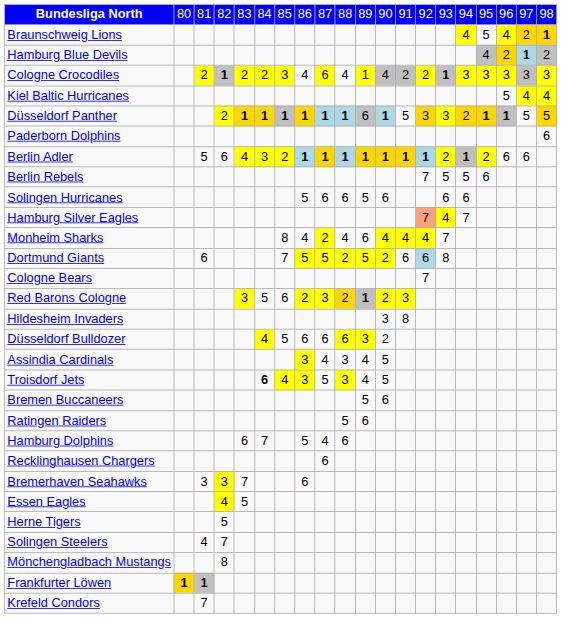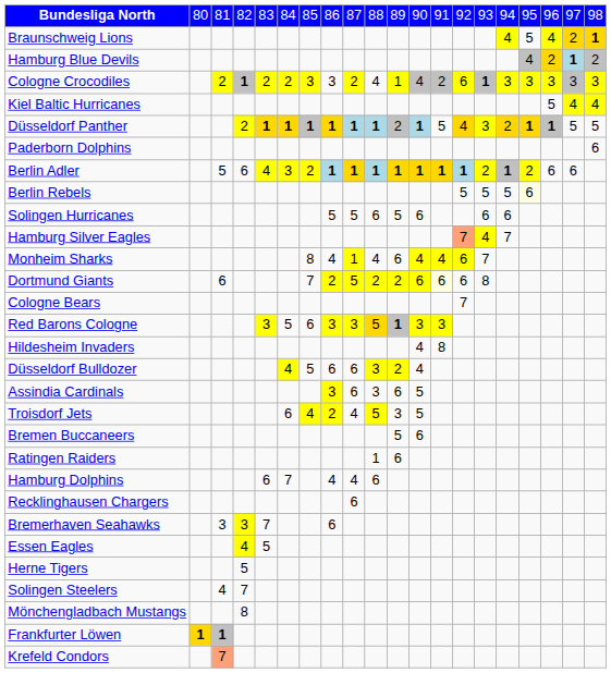 <table class="wikitable" style="text-align:center">
 <tr style="color:white; background-color:blue;">
 <td><strong>Bundesliga North</strong></td>
 <td>80</td>
 <td>81</td>
 <td>82</td>
 <td>83</td>
 <td>84</td>
 <td>85</td>
 <td>86</td>
 <td>87</td>
 <td>88</td>
 <td>89</td>
 <td>90</td>
 <td>91</td>
 <td>92</td>
 <td>93</td>
 <td>94</td>
 <td>95</td>
 <td>96</td>
 <td>97</td>
 <td>98</td>
 </tr>
 <tr>
 <td style="text-align:left"><a href='#'>Braunschweig Lions</a></td>
 <td></td>
 <td></td>
 <td></td>
 <td></td>
 <td></td>
 <td></td>
 <td></td>
 <td></td>
 <td></td>
 <td></td>
 <td></td>
 <td></td>
 <td></td>
 <td></td>
 <td style="background:yellow">4</td>
 <td>5</td>
 <td style="background:yellow">4</td>
 <td style="background:gold">2</td>
 <td style="background:gold"><strong>1</strong></td>
 </tr>
 <tr>
 <td style="text-align:left"><a href='#'>Hamburg Blue Devils</a></td>
 <td></td>
 <td></td>
 <td></td>
 <td></td>
 <td></td>
 <td></td>
 <td></td>
 <td></td>
 <td></td>
 <td></td>
 <td></td>
 <td></td>
 <td></td>
 <td></td>
 <td></td>
 <td style="background:silver">4</td>
 <td style="background:gold">2</td>
 <td style="background:lightblue"><strong>1</strong></td>
 <td style="background:silver">2</td>
 </tr>
 <tr>
 <td style="text-align:left"><a href='#'>Cologne Crocodiles</a></td>
 <td></td>
 <td style="background:yellow">2</td>
 <td style="background:silver"><strong>1</strong></td>
 <td style="background:yellow">2</td>
 <td style="background:yellow">2</td>
 <td style="background:yellow">3</td>
-<td>4</td>
-<td style="background:yellow">6</td>
+<td>3</td>
+<td style="background:yellow">2</td>
 <td>4</td>
 <td style="background:yellow">1</td>
 <td style="background:silver">4</td>
 <td style="background:silver">2</td>
-<td style="background:yellow">2</td>
+<td style="background:yellow">6</td>
 <td style="background:silver"><strong>1</strong></td>
 <td style="background:yellow">3</td>
 <td style="background:yellow">3</td>
 <td style="background:yellow">3</td>
 <td style="background:silver">3</td>
 <td style="background:yellow">3</td>
 </tr>
 <tr>
 <td style="text-align:left"><a href='#'>Kiel Baltic Hurricanes</a></td>
 <td></td>
 <td></td>
 <td></td>
 <td></td>
 <td></td>
 <td></td>
 <td></td>
 <td></td>
 <td></td>
 <td></td>
 <td></td>
 <td></td>
 <td></td>
 <td></td>
 <td></td>
 <td></td>
 <td>5</td>
 <td style="background:yellow">4</td>
 <td style="background:yellow">4</td>
 </tr>
 <tr>
 <td style="text-align:left"><a href='#'>Düsseldorf Panther</a></td>
 <td></td>
 <td></td>
 <td style="background:yellow">2</td>
 <td style="background:gold"><strong>1</strong></td>
 <td style="background:gold"><strong>1</strong></td>
 <td style="background:silver"><strong>1</strong></td>
 <td style="background:gold"><strong>1</strong></td>
 <td style="background:lightblue"><strong>1</strong></td>
 <td style="background:lightblue"><strong>1</strong></td>
-<td style="background:silver">6</td>
+<td style="background:silver">2</td>
 <td style="background:lightblue"><strong>1</strong></td>
 <td>5</td>
-<td style="background:gold">3</td>
+<td style="background:gold">4</td>
 <td style="background:yellow">3</td>
 <td style="background:gold">2</td>
 <td style="background:gold"><strong>1</strong></td>
 <td style="background:silver"><strong>1</strong></td>
 <td>5</td>
-<td style="background: gold;">5</td>
+<td>5</td>
 </tr>
 <tr>
 <td style="text-align:left"><a href='#'>Paderborn Dolphins</a></td>
 <td></td>
 <td></td>
 <td></td>
 <td></td>
 <td></td>
 <td></td>
 <td></td>
 <td></td>
 <td></td>
 <td></td>
 <td></td>
 <td></td>
 <td></td>
 <td></td>
 <td></td>
 <td></td>
 <td></td>
 <td></td>
 <td>6</td>
 </tr>
 <tr>
 <td style="text-align:left"><a href='#'>Berlin Adler</a></td>
 <td></td>
 <td>5</td>
 <td>6</td>
 <td style="background:yellow">4</td>
 <td style="background:yellow">3</td>
 <td style="background:yellow">2</td>
 <td style="background:lightblue"><strong>1</strong></td>
 <td style="background:gold"><strong>1</strong></td>
 <td style="background:lightblue"><strong>1</strong></td>
 <td style="background:gold"><strong>1</strong></td>
 <td style="background:gold"><strong>1</strong></td>
 <td style="background:gold"><strong>1</strong></td>
 <td style="background:lightblue"><strong>1</strong></td>
 <td style="background:yellow">2</td>
 <td style="background:silver"><strong>1</strong></td>
 <td style="background:yellow">2</td>
 <td>6</td>
 <td>6</td>
 <td></td>
 </tr>
 <tr>
 <td style="text-align:left"><a href='#'>Berlin Rebels</a></td>
 <td></td>
 <td></td>
 <td></td>
 <td></td>
 <td></td>
 <td></td>
 <td></td>
 <td></td>
 <td></td>
 <td></td>
 <td></td>
 <td></td>
-<td>7</td>
 <td>5</td>
 <td>5</td>
-<td>6</td>
+<td>5</td>
+<td style="background: lightyellow;">6</td>
 <td></td>
 <td></td>
 <td></td>
 </tr>
 <tr>
 <td style="text-align:left"><a href='#'>Solingen Hurricanes</a></td>
 <td></td>
 <td></td>
 <td></td>
 <td></td>
 <td></td>
 <td></td>
 <td>5</td>
-<td>6</td>
+<td>5</td>
 <td>6</td>
 <td>5</td>
 <td>6</td>
 <td></td>
 <td></td>
 <td>6</td>
 <td>6</td>
 <td></td>
 <td></td>
 <td></td>
 <td></td>
 </tr>
 <tr>
 <td style="text-align:left"><a href='#'>Hamburg Silver Eagles</a></td>
 <td></td>
 <td></td>
 <td></td>
 <td></td>
 <td></td>
 <td></td>
 <td></td>
 <td></td>
 <td></td>
 <td></td>
 <td></td>
 <td></td>
 <td style="background: lightsalmon;">7</td>
 <td style="background:yellow">4</td>
 <td>7</td>
 <td></td>
 <td></td>
 <td></td>
 <td></td>
 </tr>
 <tr>
 <td style="text-align:left"><a href='#'>Monheim Sharks</a></td>
 <td></td>
 <td></td>
 <td></td>
 <td></td>
 <td></td>
 <td>8</td>
 <td>4</td>
-<td style="background:yellow">2</td>
+<td style="background:yellow">1</td>
 <td>4</td>
 <td>6</td>
 <td style="background:yellow">4</td>
 <td style="background:yellow">4</td>
-<td style="background:yellow">4</td>
+<td style="background:yellow">6</td>
 <td>7</td>
 <td></td>
 <td></td>
 <td></td>
 <td></td>
 <td></td>
 </tr>
 <tr>
 <td style="text-align:left"><a href='#'>Dortmund Giants</a></td>
 <td></td>
 <td>6</td>
 <td></td>
 <td></td>
 <td></td>
 <td>7</td>
-<td style="background:yellow">5</td>
-<td style="background:yellow">5</td>
 <td style="background:yellow">2</td>
 <td style="background:yellow">5</td>
 <td style="background:yellow">2</td>
+<td style="background:yellow">2</td>
+<td style="background:yellow">6</td>
+<td style="background: lightyellow;">6</td>
 <td>6</td>
-<td style="background: lightblue;">6</td>
 <td>8</td>
 <td></td>
 <td></td>
 <td></td>
 <td></td>
 <td></td>
 </tr>
 <tr>
 <td style="text-align:left"><a href='#'>Cologne Bears</a></td>
 <td></td>
 <td></td>
 <td></td>
 <td></td>
 <td></td>
 <td></td>
 <td></td>
 <td></td>
 <td></td>
 <td></td>
 <td></td>
 <td></td>
 <td>7</td>
 <td></td>
 <td></td>
 <td></td>
 <td></td>
 <td></td>
 <td></td>
 </tr>
 <tr>
 <td style="text-align:left"><a href='#'>Red Barons Cologne</a></td>
 <td></td>
 <td></td>
 <td></td>
 <td style="background:yellow">3</td>
 <td>5</td>
 <td>6</td>
-<td style="background:yellow">2</td>
 <td style="background:yellow">3</td>
-<td style="background:gold">2</td>
+<td style="background:yellow">3</td>
+<td style="background:gold">5</td>
 <td style="background:silver"><strong>1</strong></td>
-<td style="background:yellow">2</td>
+<td style="background:yellow">3</td>
 <td style="background:yellow">3</td>
 <td></td>
 <td></td>
 <td></td>
 <td></td>
 <td></td>
 <td></td>
 <td></td>
 </tr>
 <tr>
 <td style="text-align:left"><a href='#'>Hildesheim Invaders</a></td>
 <td></td>
 <td></td>
 <td></td>
 <td></td>
 <td></td>
 <td></td>
 <td></td>
 <td></td>
 <td></td>
 <td></td>
-<td>3</td>
+<td>4</td>
 <td>8</td>
 <td></td>
 <td></td>
 <td></td>
 <td></td>
 <td></td>
 <td></td>
 <td></td>
 </tr>
 <tr>
 <td style="text-align:left"><a href='#'>Düsseldorf Bulldozer</a></td>
 <td></td>
 <td></td>
 <td></td>
 <td></td>
 <td style="background:yellow">4</td>
 <td>5</td>
 <td>6</td>
 <td>6</td>
-<td style="background:yellow">6</td>
 <td style="background:yellow">3</td>
-<td>2</td>
+<td style="background:yellow">2</td>
+<td>4</td>
 <td></td>
 <td></td>
 <td></td>
 <td></td>
 <td></td>
 <td></td>
 <td></td>
 <td></td>
 </tr>
 <tr>
 <td style="text-align:left"><a href='#'>Assindia Cardinals</a></td>
 <td></td>
 <td></td>
 <td></td>
 <td></td>
 <td></td>
 <td></td>
 <td style="background:yellow">3</td>
-<td>4</td>
+<td>6</td>
 <td>3</td>
-<td>4</td>
+<td>6</td>
 <td>5</td>
 <td></td>
 <td></td>
 <td></td>
 <td></td>
 <td></td>
 <td></td>
 <td></td>
 <td></td>
 </tr>
 <tr>
 <td style="text-align:left"><a href='#'>Troisdorf Jets</a></td>
 <td></td>
 <td></td>
 <td></td>
 <td></td>
-<td><strong>6</strong></td>
+<td>6</td>
 <td style="background:yellow">4</td>
-<td style="background:yellow">3</td>
-<td>5</td>
-<td style="background:yellow">3</td>
+<td style="background:yellow">2</td>
 <td>4</td>
+<td style="background:yellow">5</td>
+<td>3</td>
 <td>5</td>
 <td></td>
 <td></td>
 <td></td>
 <td></td>
 <td></td>
 <td></td>
 <td></td>
 <td></td>
 </tr>
 <tr>
 <td style="text-align:left"><a href='#'>Bremen Buccaneers</a></td>
 <td></td>
 <td></td>
 <td></td>
 <td></td>
 <td></td>
 <td></td>
 <td></td>
 <td></td>
 <td></td>
 <td>5</td>
 <td>6</td>
 <td></td>
 <td></td>
 <td></td>
 <td></td>
 <td></td>
 <td></td>
 <td></td>
 <td></td>
 </tr>
 <tr>
 <td style="text-align:left"><a href='#'>Ratingen Raiders</a></td>
 <td></td>
 <td></td>
 <td></td>
 <td></td>
 <td></td>
 <td></td>
 <td></td>
 <td></td>
-<td>5</td>
+<td>1</td>
 <td>6</td>
 <td></td>
 <td></td>
 <td></td>
 <td></td>
 <td></td>
 <td></td>
 <td></td>
 <td></td>
 <td></td>
 </tr>
 <tr>
 <td style="text-align:left"><a href='#'>Hamburg Dolphins</a></td>
 <td></td>
 <td></td>
 <td></td>
 <td>6</td>
 <td>7</td>
 <td></td>
-<td>5</td>
+<td>4</td>
 <td>4</td>
 <td>6</td>
 <td></td>
 <td></td>
 <td></td>
 <td></td>
 <td></td>
 <td></td>
 <td></td>
 <td></td>
 <td></td>
 <td></td>
 </tr>
 <tr>
 <td style="text-align:left"><a href='#'>Recklinghausen Chargers</a></td>
 <td></td>
 <td></td>
 <td></td>
 <td></td>
 <td></td>
 <td></td>
 <td></td>
 <td>6</td>
 <td></td>
 <td></td>
 <td></td>
 <td></td>
 <td></td>
 <td></td>
 <td></td>
 <td></td>
 <td></td>
 <td></td>
 <td></td>
 </tr>
 <tr>
 <td style="text-align:left"><a href='#'>Bremerhaven Seahawks</a></td>
 <td></td>
 <td>3</td>
 <td style="background:yellow">3</td>
 <td>7</td>
 <td></td>
 <td></td>
 <td>6</td>
 <td></td>
 <td></td>
 <td></td>
 <td></td>
 <td></td>
 <td></td>
 <td></td>
 <td></td>
 <td></td>
 <td></td>
 <td></td>
 <td></td>
 </tr>
 <tr>
 <td style="text-align:left"><a href='#'>Essen Eagles</a></td>
 <td></td>
 <td></td>
 <td style="background:yellow">4</td>
 <td>5</td>
 <td></td>
 <td></td>
 <td></td>
 <td></td>
 <td></td>
 <td></td>
 <td></td>
 <td></td>
 <td></td>
 <td></td>
 <td></td>
 <td></td>
 <td></td>
 <td></td>
 <td></td>
 </tr>
 <tr>
 <td style="text-align:left"><a href='#'>Herne Tigers</a></td>
 <td></td>
 <td></td>
 <td>5</td>
 <td></td>
 <td></td>
 <td></td>
 <td></td>
 <td></td>
 <td></td>
 <td></td>
 <td></td>
 <td></td>
 <td></td>
 <td></td>
 <td></td>
 <td></td>
 <td></td>
 <td></td>
 <td></td>
 </tr>
 <tr>
 <td style="text-align:left"><a href='#'>Solingen Steelers</a></td>
 <td></td>
 <td>4</td>
 <td>7</td>
 <td></td>
 <td></td>
 <td></td>
 <td></td>
 <td></td>
 <td></td>
 <td></td>
 <td></td>
 <td></td>
 <td></td>
 <td></td>
 <td></td>
 <td></td>
 <td></td>
 <td></td>
 <td></td>
 </tr>
 <tr>
 <td style="text-align:left"><a href='#'>Mönchengladbach Mustangs</a></td>
 <td></td>
 <td></td>
 <td>8</td>
 <td></td>
 <td></td>
 <td></td>
 <td></td>
 <td></td>
 <td></td>
 <td></td>
 <td></td>
 <td></td>
 <td></td>
 <td></td>
 <td></td>
 <td></td>
 <td></td>
 <td></td>
 <td></td>
 </tr>
 <tr>
 <td style="text-align:left"><a href='#'>Frankfurter Löwen</a></td>
 <td style="background:gold"><strong>1</strong></td>
 <td style="background:silver"><strong>1</strong></td>
 <td></td>
 <td></td>
 <td></td>
 <td></td>
 <td></td>
 <td></td>
 <td></td>
 <td></td>
 <td></td>
 <td></td>
 <td></td>
 <td></td>
 <td></td>
 <td></td>
 <td></td>
 <td></td>
 <td></td>
 </tr>
 <tr>
 <td style="text-align:left"><a href='#'>Krefeld Condors</a></td>
 <td></td>
-<td>7</td>
+<td style="background: lightsalmon;">7</td>
 <td></td>
 <td></td>
 <td></td>
 <td></td>
 <td></td>
 <td></td>
 <td></td>
 <td></td>
 <td></td>
 <td></td>
 <td></td>
 <td></td>
 <td></td>
 <td></td>
 <td></td>
 <td></td>
 <td></td>
 </tr>
 </table>
